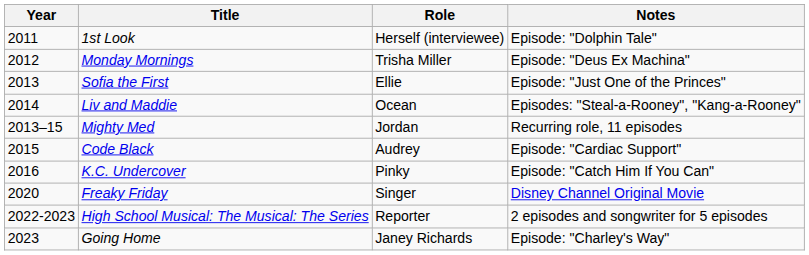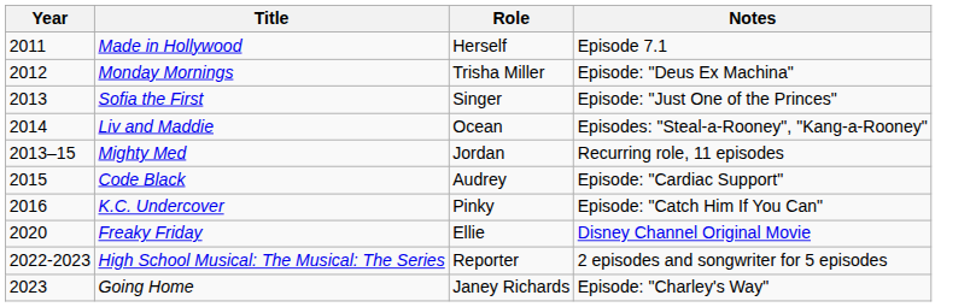 <table class="wikitable sortable">
 <tr>
 <th scope="col">Year</th>
 <th scope="col">Title</th>
 <th scope="col">Role</th>
 <th scope="col" class="unsortable">Notes</th>
 </tr>
 <tr>
 <td>2011</td>
-<td><em>1st Look</em></td>
-<td>Herself (interviewee)</td>
-<td>Episode: "Dolphin Tale"</td>
+<td><em><a href='#'>Made in Hollywood</a></em></td>
+<td>Herself</td>
+<td>Episode 7.1</td>
 </tr>
 <tr>
 <td>2012</td>
 <td><em><a href='#'>Monday Mornings</a></em></td>
 <td>Trisha Miller</td>
 <td>Episode: "Deus Ex Machina"</td>
 </tr>
 <tr>
 <td>2013</td>
 <td><em><a href='#'>Sofia the First</a></em></td>
-<td>Ellie</td>
+<td>Singer</td>
 <td>Episode: "Just One of the Princes"</td>
 </tr>
 <tr>
 <td>2014</td>
 <td><em><a href='#'>Liv and Maddie</a></em></td>
 <td>Ocean</td>
 <td>Episodes: "Steal-a-Rooney", "Kang-a-Rooney"</td>
 </tr>
 <tr>
 <td>2013–15</td>
 <td><em><a href='#'>Mighty Med</a></em></td>
 <td>Jordan</td>
 <td>Recurring role, 11 episodes</td>
 </tr>
 <tr>
 <td>2015</td>
 <td><em><a href='#'>Code Black</a></em></td>
 <td>Audrey</td>
 <td>Episode: "Cardiac Support"</td>
 </tr>
 <tr>
 <td>2016</td>
 <td><em><a href='#'>K.C. Undercover</a></em></td>
 <td>Pinky</td>
 <td>Episode: "Catch Him If You Can"</td>
 </tr>
 <tr>
 <td>2020</td>
 <td><em><a href='#'>Freaky Friday</a></em></td>
-<td>Singer</td>
+<td>Ellie</td>
 <td><a href='#'>Disney Channel Original Movie</a></td>
 </tr>
 <tr>
 <td>2022-2023</td>
 <td><em><a href='#'>High School Musical: The Musical: The Series</a></em></td>
 <td>Reporter</td>
 <td>2 episodes and songwriter for 5 episodes</td>
 </tr>
 <tr>
 <td>2023</td>
 <td><em>Going Home</em></td>
 <td>Janey Richards</td>
 <td>Episode: "Charley's Way"</td>
 </tr>
 </table>
